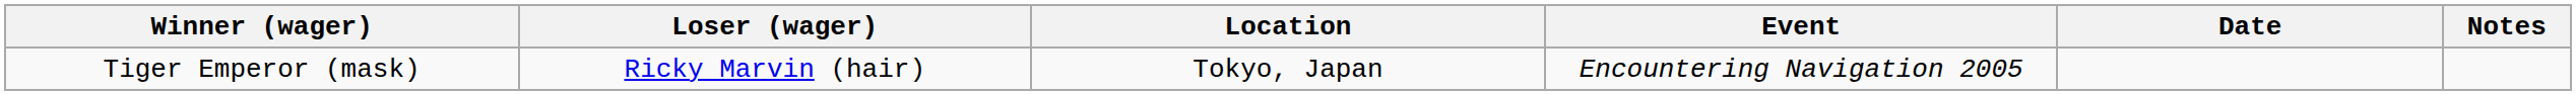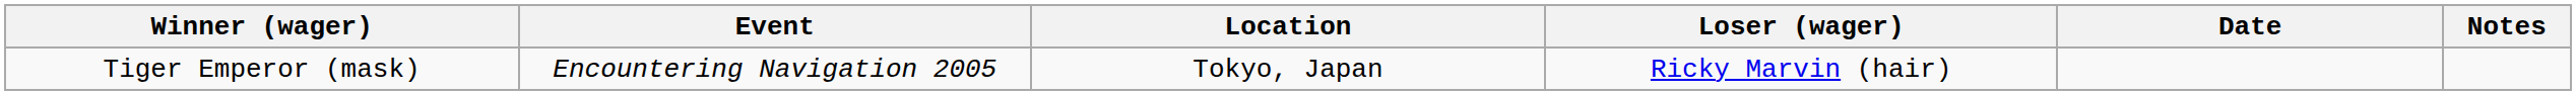 <table class="wikitable sortable" width=100%  style="text-align: center">
 <tr>
 <th width=20% scope="col">Winner (wager)</th>
+<th width=20% scope="col">Event</th>
+<th width=20% scope="col">Location</th>
 <th width=20% scope="col">Loser (wager)</th>
-<th width=20% scope="col">Location</th>
-<th width=20% scope="col">Event</th>
 <th width=15% scope="col">Date</th>
 <th class="unsortable" width=5% scope="col">Notes</th>
 </tr>
 <tr>
 <td>Tiger Emperor (mask)</td>
+<td><em>Encountering Navigation 2005</em></td>
+<td>Tokyo, Japan</td>
 <td><a href='#'>Ricky Marvin</a> (hair)</td>
-<td>Tokyo, Japan</td>
-<td><em>Encountering Navigation 2005</em></td>
 <td></td>
 <td> </td>
 </tr>
 </table>
